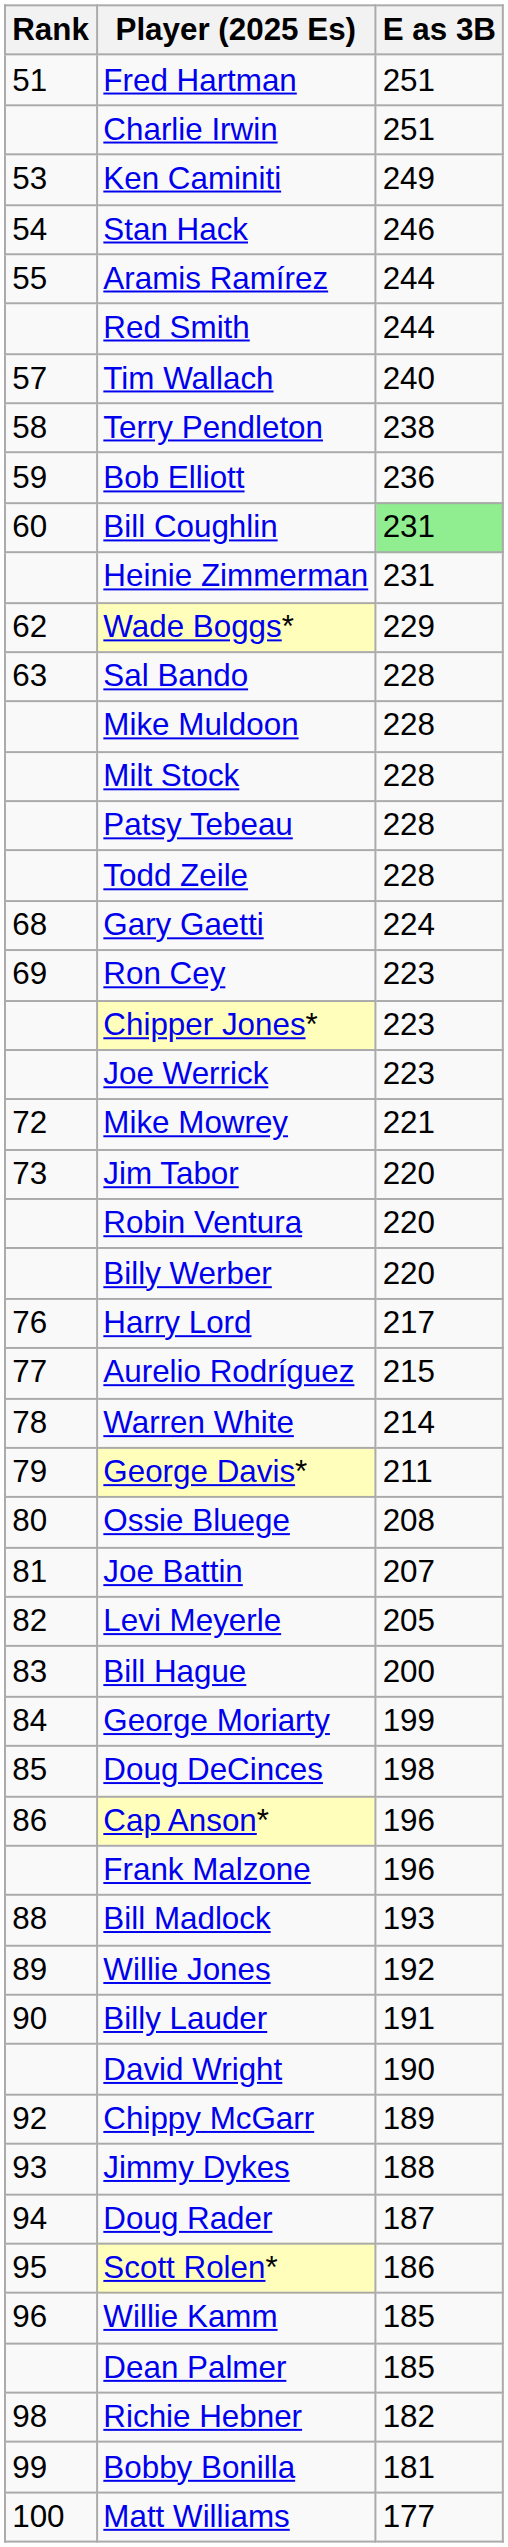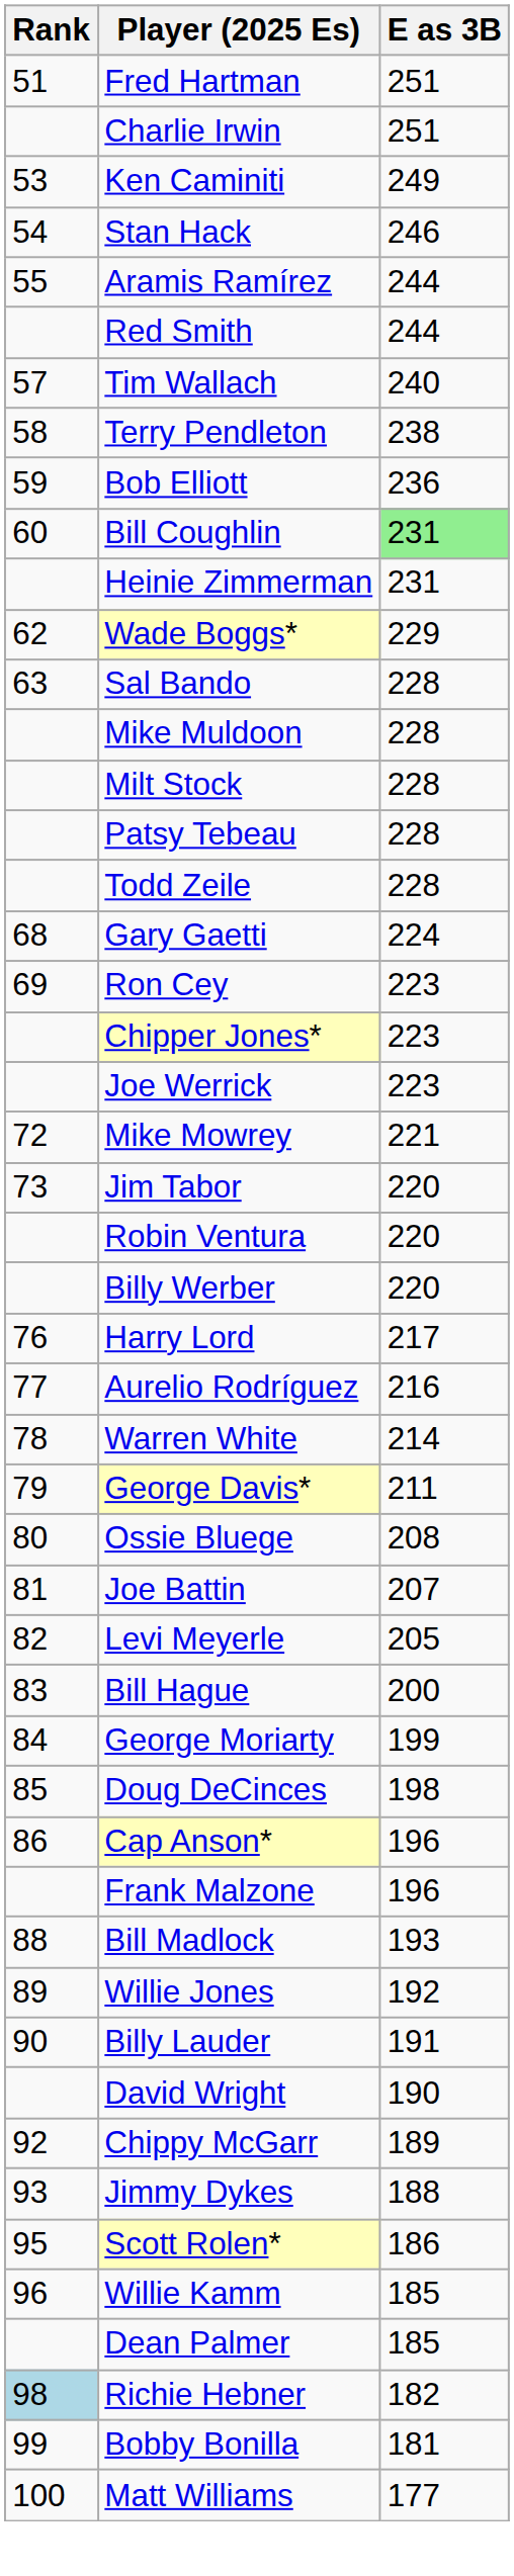 <table class="wikitable" style="float:left;">
 <tr>
 <th>Rank</th>
 <th>Player (2025 Es)</th>
 <th>E as 3B</th>
 </tr>
 <tr>
 <td>51</td>
 <td><a href='#'>Fred Hartman</a></td>
 <td>251</td>
 </tr>
 <tr>
 <td></td>
 <td><a href='#'>Charlie Irwin</a></td>
 <td>251</td>
 </tr>
 <tr>
 <td>53</td>
 <td><a href='#'>Ken Caminiti</a></td>
 <td>249</td>
 </tr>
 <tr>
 <td>54</td>
 <td><a href='#'>Stan Hack</a></td>
 <td>246</td>
 </tr>
 <tr>
 <td>55</td>
 <td><a href='#'>Aramis Ramírez</a></td>
 <td>244</td>
 </tr>
 <tr>
 <td></td>
 <td><a href='#'>Red Smith</a></td>
 <td>244</td>
 </tr>
 <tr>
 <td>57</td>
 <td><a href='#'>Tim Wallach</a></td>
 <td>240</td>
 </tr>
 <tr>
 <td>58</td>
 <td><a href='#'>Terry Pendleton</a></td>
 <td>238</td>
 </tr>
 <tr>
 <td>59</td>
 <td><a href='#'>Bob Elliott</a></td>
 <td>236</td>
 </tr>
 <tr>
 <td>60</td>
 <td><a href='#'>Bill Coughlin</a></td>
 <td style="background: lightgreen;">231</td>
 </tr>
 <tr>
 <td></td>
 <td><a href='#'>Heinie Zimmerman</a></td>
 <td>231</td>
 </tr>
 <tr>
 <td>62</td>
 <td style="background:#ffffbb;"><a href='#'>Wade Boggs</a>*</td>
 <td>229</td>
 </tr>
 <tr>
 <td>63</td>
 <td><a href='#'>Sal Bando</a></td>
 <td>228</td>
 </tr>
 <tr>
 <td></td>
 <td><a href='#'>Mike Muldoon</a></td>
 <td>228</td>
 </tr>
 <tr>
 <td></td>
 <td><a href='#'>Milt Stock</a></td>
 <td>228</td>
 </tr>
 <tr>
 <td></td>
 <td><a href='#'>Patsy Tebeau</a></td>
 <td>228</td>
 </tr>
 <tr>
 <td></td>
 <td><a href='#'>Todd Zeile</a></td>
 <td>228</td>
 </tr>
 <tr>
 <td>68</td>
 <td><a href='#'>Gary Gaetti</a></td>
 <td>224</td>
 </tr>
 <tr>
 <td>69</td>
 <td><a href='#'>Ron Cey</a></td>
 <td>223</td>
 </tr>
 <tr>
 <td></td>
 <td style="background:#ffffbb;"><a href='#'>Chipper Jones</a>*</td>
 <td>223</td>
 </tr>
 <tr>
 <td></td>
 <td><a href='#'>Joe Werrick</a></td>
 <td>223</td>
 </tr>
 <tr>
 <td>72</td>
 <td><a href='#'>Mike Mowrey</a></td>
 <td>221</td>
 </tr>
 <tr>
 <td>73</td>
 <td><a href='#'>Jim Tabor</a></td>
 <td>220</td>
 </tr>
 <tr>
 <td></td>
 <td><a href='#'>Robin Ventura</a></td>
 <td>220</td>
 </tr>
 <tr>
 <td></td>
 <td><a href='#'>Billy Werber</a></td>
 <td>220</td>
 </tr>
 <tr>
 <td>76</td>
 <td><a href='#'>Harry Lord</a></td>
 <td>217</td>
 </tr>
 <tr>
 <td>77</td>
 <td><a href='#'>Aurelio Rodríguez</a></td>
-<td>215</td>
+<td>216</td>
 </tr>
 <tr>
 <td>78</td>
 <td><a href='#'>Warren White</a></td>
 <td>214</td>
 </tr>
 <tr>
 <td>79</td>
 <td style="background:#ffffbb;"><a href='#'>George Davis</a>*</td>
 <td>211</td>
 </tr>
 <tr>
 <td>80</td>
 <td><a href='#'>Ossie Bluege</a></td>
 <td>208</td>
 </tr>
 <tr>
 <td>81</td>
 <td><a href='#'>Joe Battin</a></td>
 <td>207</td>
 </tr>
 <tr>
 <td>82</td>
 <td><a href='#'>Levi Meyerle</a></td>
 <td>205</td>
 </tr>
 <tr>
 <td>83</td>
 <td><a href='#'>Bill Hague</a></td>
 <td>200</td>
 </tr>
 <tr>
 <td>84</td>
 <td><a href='#'>George Moriarty</a></td>
 <td>199</td>
 </tr>
 <tr>
 <td>85</td>
 <td><a href='#'>Doug DeCinces</a></td>
 <td>198</td>
 </tr>
 <tr>
 <td>86</td>
 <td style="background:#ffffbb;"><a href='#'>Cap Anson</a>*</td>
 <td>196</td>
 </tr>
 <tr>
 <td></td>
 <td><a href='#'>Frank Malzone</a></td>
 <td>196</td>
 </tr>
 <tr>
 <td>88</td>
 <td><a href='#'>Bill Madlock</a></td>
 <td>193</td>
 </tr>
 <tr>
 <td>89</td>
 <td><a href='#'>Willie Jones</a></td>
 <td>192</td>
 </tr>
 <tr>
 <td>90</td>
 <td><a href='#'>Billy Lauder</a></td>
 <td>191</td>
 </tr>
 <tr>
 <td></td>
 <td><a href='#'>David Wright</a></td>
 <td>190</td>
 </tr>
 <tr>
 <td>92</td>
 <td><a href='#'>Chippy McGarr</a></td>
 <td>189</td>
 </tr>
 <tr>
 <td>93</td>
 <td><a href='#'>Jimmy Dykes</a></td>
 <td>188</td>
 </tr>
 <tr>
-<td>94</td>
-<td><a href='#'>Doug Rader</a></td>
-<td>187</td>
-</tr>
-<tr>
 <td>95</td>
 <td style="background:#ffffbb;"><a href='#'>Scott Rolen</a>*</td>
 <td>186</td>
 </tr>
 <tr>
 <td>96</td>
 <td><a href='#'>Willie Kamm</a></td>
 <td>185</td>
 </tr>
 <tr>
 <td></td>
 <td><a href='#'>Dean Palmer</a></td>
 <td>185</td>
 </tr>
 <tr>
-<td>98</td>
+<td style="background: lightblue;">98</td>
 <td><a href='#'>Richie Hebner</a></td>
 <td>182</td>
 </tr>
 <tr>
 <td>99</td>
 <td><a href='#'>Bobby Bonilla</a></td>
 <td>181</td>
 </tr>
 <tr>
 <td>100</td>
 <td><a href='#'>Matt Williams</a></td>
 <td>177</td>
 </tr>
 </table>
